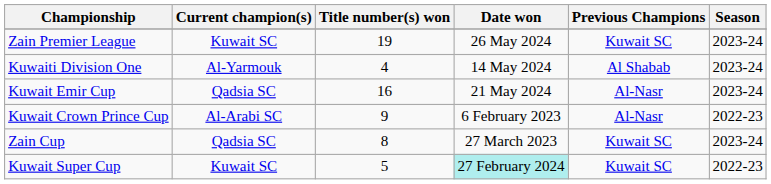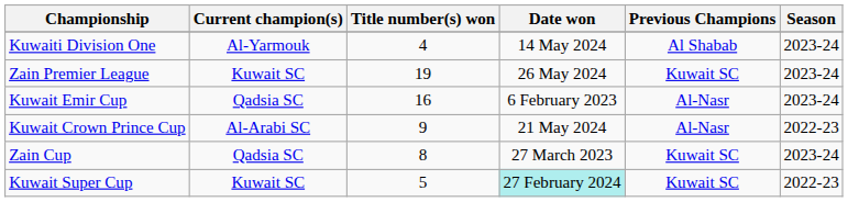 <table class="wikitable" style="font-size: 85%;">
 <tr>
 <th>Championship</th>
 <th>Current champion(s)</th>
 <th>Title number(s) won</th>
 <th>Date won</th>
 <th>Previous Champions</th>
 <th>Season</th>
 </tr>
 <tr style="background: #CCFFCC;">
 </tr>
 <tr>
+<td><a href='#'>Kuwaiti Division One</a></td>
+<td align=center><a href='#'>Al-Yarmouk</a></td>
+<td align=center>4</td>
+<td align=center>14 May 2024</td>
+<td align=center><a href='#'>Al Shabab</a></td>
+<td align=center>2023-24</td>
+</tr>
+<tr>
 <td><a href='#'>Zain Premier League</a></td>
 <td align=center><a href='#'>Kuwait SC</a></td>
 <td align=center>19</td>
 <td align=center>26 May 2024</td>
 <td align=center><a href='#'>Kuwait SC</a></td>
 <td align=center>2023-24</td>
 </tr>
 <tr>
-<td><a href='#'>Kuwaiti Division One</a></td>
-<td align=center><a href='#'>Al-Yarmouk</a></td>
-<td align=center>4</td>
-<td align=center>14 May 2024</td>
-<td align=center><a href='#'>Al Shabab</a></td>
-<td align=center>2023-24</td>
-</tr>
-<tr>
 <td><a href='#'>Kuwait Emir Cup</a></td>
 <td align=center><a href='#'>Qadsia SC</a></td>
 <td align=center>16</td>
-<td align=center>21 May 2024</td>
+<td align=center>6 February 2023</td>
 <td align=center><a href='#'>Al-Nasr</a></td>
 <td align=center>2023-24</td>
 </tr>
 <tr>
 <td><a href='#'>Kuwait Crown Prince Cup</a></td>
 <td align=center><a href='#'>Al-Arabi SC</a></td>
 <td align=center>9</td>
-<td align=center>6 February 2023</td>
+<td align=center>21 May 2024</td>
 <td align=center><a href='#'>Al-Nasr</a></td>
 <td align=center>2022-23</td>
 </tr>
 <tr>
 <td><a href='#'>Zain Cup</a></td>
 <td align=center><a href='#'>Qadsia SC</a></td>
 <td align=center>8</td>
 <td align=center>27 March 2023</td>
 <td align=center><a href='#'>Kuwait SC</a></td>
 <td align=center>2023-24</td>
 </tr>
 <tr>
 <td><a href='#'>Kuwait Super Cup</a></td>
 <td align=center><a href='#'>Kuwait SC</a></td>
 <td align=center>5</td>
 <td align=center style="background: paleturquoise;">27 February 2024</td>
 <td align=center><a href='#'>Kuwait SC</a></td>
 <td align=center>2022-23</td>
 </tr>
 </table>
